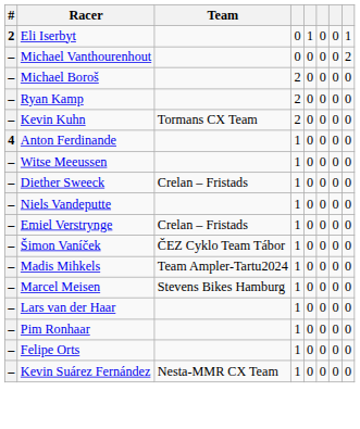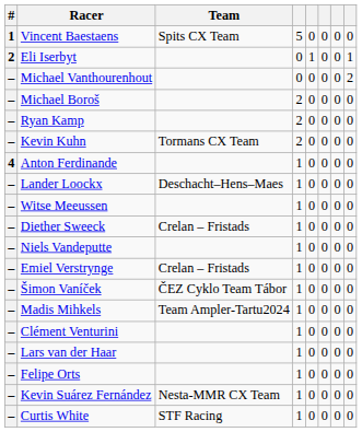 <table class="wikitable" style="text-align: "center;">
 <tr>
 <th>#</th>
 <th>Racer</th>
 <th>Team</th>
 <th></th>
 <th></th>
 <th></th>
 <th></th>
 <th></th>
+</tr>
+<tr>
+<th>1</th>
+<td> <a href='#'>Vincent Baestaens</a></td>
+<td>Spits CX Team</td>
+<td>5</td>
+<td>0</td>
+<td>0</td>
+<td>0</td>
+<td>0</td>
 </tr>
 <tr>
 <th>2</th>
 <td> <a href='#'>Eli Iserbyt</a></td>
 <td></td>
 <td>0</td>
 <td>1</td>
 <td>0</td>
 <td>0</td>
 <td>1</td>
 </tr>
 <tr>
 <th>–</th>
 <td> <a href='#'>Michael Vanthourenhout</a></td>
 <td></td>
 <td>0</td>
 <td>0</td>
 <td>0</td>
 <td>0</td>
 <td>2</td>
 </tr>
 <tr>
 <th>–</th>
 <td> <a href='#'>Michael Boroš</a></td>
 <td></td>
 <td>2</td>
 <td>0</td>
 <td>0</td>
 <td>0</td>
 <td>0</td>
 </tr>
 <tr>
 <th>–</th>
 <td> <a href='#'>Ryan Kamp</a></td>
 <td></td>
 <td>2</td>
 <td>0</td>
 <td>0</td>
 <td>0</td>
 <td>0</td>
 </tr>
 <tr>
 <th>–</th>
 <td> <a href='#'>Kevin Kuhn</a></td>
 <td>Tormans CX Team</td>
 <td>2</td>
 <td>0</td>
 <td>0</td>
 <td>0</td>
 <td>0</td>
 </tr>
 <tr>
 <th>4</th>
 <td> <a href='#'>Anton Ferdinande</a></td>
 <td></td>
+<td>1</td>
+<td>0</td>
+<td>0</td>
+<td>0</td>
+<td>0</td>
+</tr>
+<tr>
+<th>–</th>
+<td> <a href='#'>Lander Loockx</a></td>
+<td>Deschacht–Hens–Maes</td>
 <td>1</td>
 <td>0</td>
 <td>0</td>
 <td>0</td>
 <td>0</td>
 </tr>
 <tr>
 <th>–</th>
 <td> <a href='#'>Witse Meeussen</a></td>
 <td></td>
 <td>1</td>
 <td>0</td>
 <td>0</td>
 <td>0</td>
 <td>0</td>
 </tr>
 <tr>
 <th>–</th>
 <td> <a href='#'>Diether Sweeck</a></td>
 <td>Crelan – Fristads</td>
 <td>1</td>
 <td>0</td>
 <td>0</td>
 <td>0</td>
 <td>0</td>
 </tr>
 <tr>
 <th>–</th>
 <td> <a href='#'>Niels Vandeputte</a></td>
 <td></td>
 <td>1</td>
 <td>0</td>
 <td>0</td>
 <td>0</td>
 <td>0</td>
 </tr>
 <tr>
 <th>–</th>
 <td> <a href='#'>Emiel Verstrynge</a></td>
 <td>Crelan – Fristads</td>
 <td>1</td>
 <td>0</td>
 <td>0</td>
 <td>0</td>
 <td>0</td>
 </tr>
 <tr>
 <th>–</th>
 <td> <a href='#'>Šimon Vaníček</a></td>
 <td>ČEZ Cyklo Team Tábor</td>
 <td>1</td>
 <td>0</td>
 <td>0</td>
 <td>0</td>
 <td>0</td>
 </tr>
 <tr>
 <th>–</th>
 <td> <a href='#'>Madis Mihkels</a></td>
 <td>Team Ampler-Tartu2024</td>
 <td>1</td>
 <td>0</td>
 <td>0</td>
 <td>0</td>
 <td>0</td>
 </tr>
 <tr>
 <th>–</th>
-<td> <a href='#'>Marcel Meisen</a></td>
-<td>Stevens Bikes Hamburg</td>
+<td> <a href='#'>Clément Venturini</a></td>
+<td></td>
 <td>1</td>
 <td>0</td>
 <td>0</td>
 <td>0</td>
 <td>0</td>
 </tr>
 <tr>
 <th>–</th>
 <td> <a href='#'>Lars van der Haar</a></td>
-<td></td>
-<td>1</td>
-<td>0</td>
-<td>0</td>
-<td>0</td>
-<td>0</td>
-</tr>
-<tr>
-<th>–</th>
-<td> <a href='#'>Pim Ronhaar</a></td>
 <td></td>
 <td>1</td>
 <td>0</td>
 <td>0</td>
 <td>0</td>
 <td>0</td>
 </tr>
 <tr>
 <th>–</th>
 <td> <a href='#'>Felipe Orts</a></td>
 <td></td>
 <td>1</td>
 <td>0</td>
 <td>0</td>
 <td>0</td>
 <td>0</td>
 </tr>
 <tr>
 <th>–</th>
 <td> <a href='#'>Kevin Suárez Fernández</a></td>
 <td>Nesta-MMR CX Team</td>
 <td>1</td>
 <td>0</td>
 <td>0</td>
 <td>0</td>
 <td>0</td>
 </tr>
+<tr>
+<th>–</th>
+<td> <a href='#'>Curtis White</a></td>
+<td>STF Racing</td>
+<td>1</td>
+<td>0</td>
+<td>0</td>
+<td>0</td>
+<td>0</td>
+</tr>
 </table>
